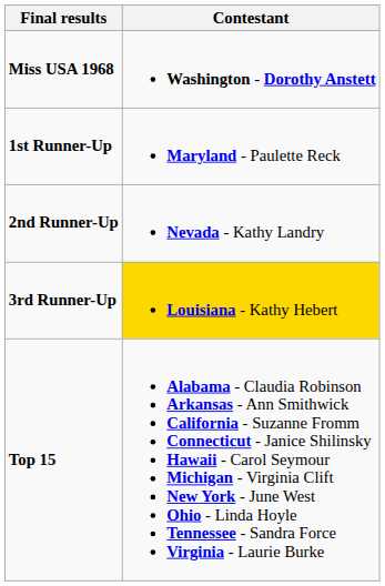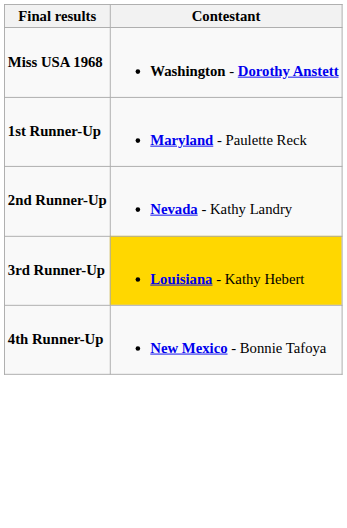 <table class="wikitable">
 <tr>
 <th>Final results</th>
 <th>Contestant</th>
 </tr>
 <tr>
 <td><strong>Miss USA 1968</strong></td>
 <td><br><ul><li> <strong>Washington</strong> - <strong><a href='#'>Dorothy Anstett</a></strong></li></ul></td>
 </tr>
 <tr>
 <td><strong>1st Runner-Up</strong></td>
 <td><br><ul><li> <strong><a href='#'>Maryland</a></strong> - Paulette Reck</li></ul></td>
 </tr>
 <tr>
 <td><strong>2nd Runner-Up</strong></td>
 <td><br><ul><li> <strong><a href='#'>Nevada</a></strong> - Kathy Landry</li></ul></td>
 </tr>
 <tr>
 <td><strong>3rd Runner-Up</strong></td>
 <td style="background: gold;"><br><ul><li> <strong><a href='#'>Louisiana</a></strong> - Kathy Hebert</li></ul></td>
 </tr>
 <tr>
-<td><strong>Top 15</strong></td>
-<td><br><ul><li> <strong><a href='#'>Alabama</a></strong> - Claudia Robinson</li><li> <strong><a href='#'>Arkansas</a></strong> - Ann Smithwick</li><li> <strong><a href='#'>California</a></strong> - Suzanne Fromm</li><li> <strong><a href='#'>Connecticut</a></strong> - Janice Shilinsky</li><li> <strong><a href='#'>Hawaii</a></strong> - Carol Seymour</li><li> <strong><a href='#'>Michigan</a></strong> - Virginia Clift</li><li> <strong><a href='#'>New York</a></strong> - June West</li><li> <strong><a href='#'>Ohio</a></strong> - Linda Hoyle</li><li> <strong><a href='#'>Tennessee</a></strong> - Sandra Force</li><li> <strong><a href='#'>Virginia</a></strong> - Laurie Burke</li></ul></td>
+<td><strong>4th Runner-Up</strong></td>
+<td><br><ul><li> <strong><a href='#'>New Mexico</a></strong> - Bonnie Tafoya</li></ul></td>
 </tr>
 </table>
